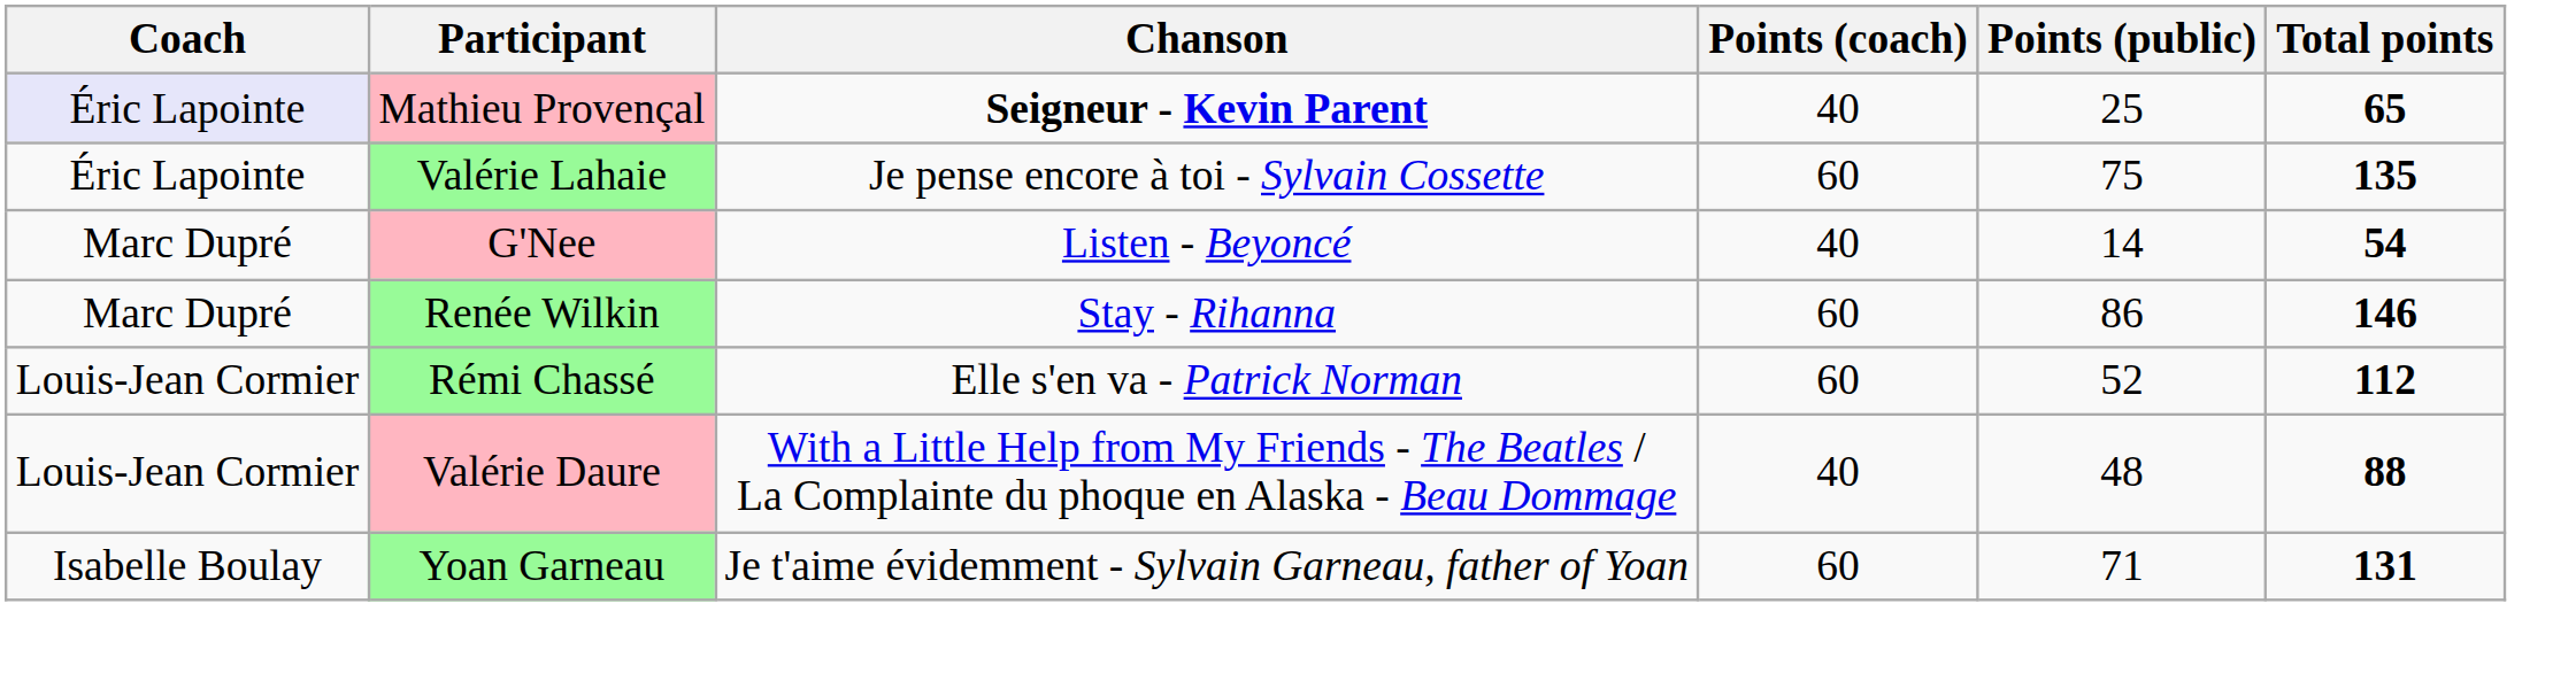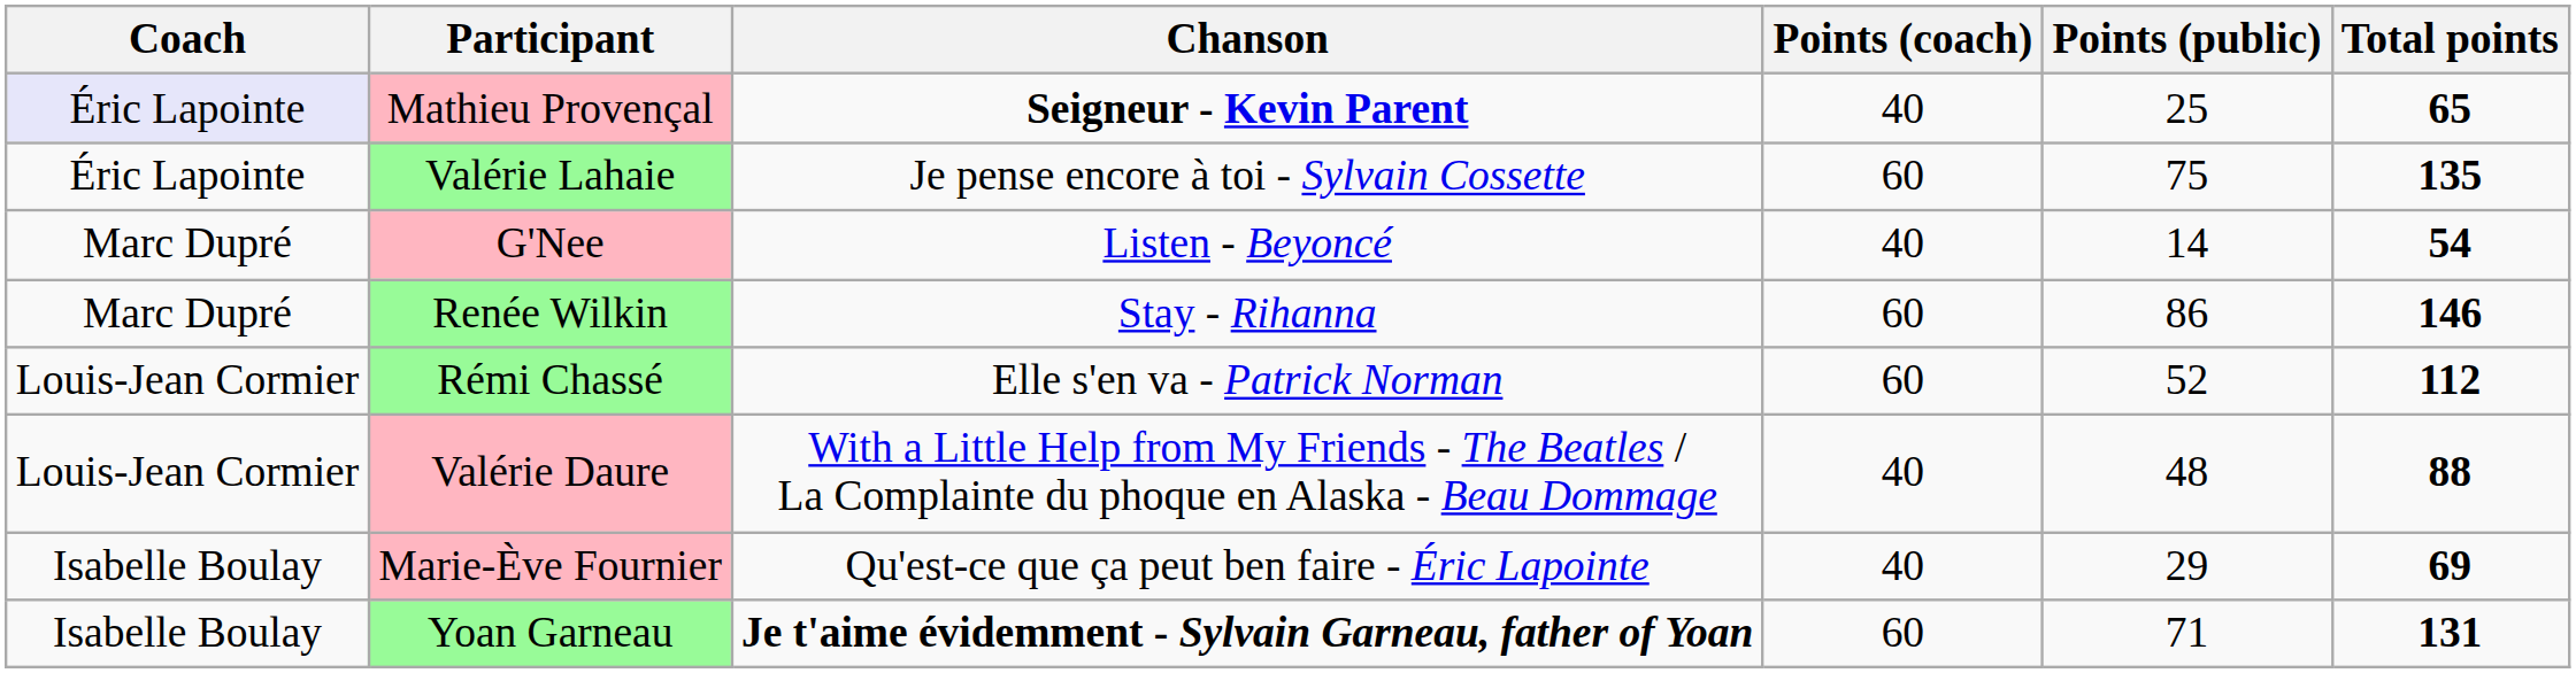 <table class="wikitable sortable" style="text-align: center; width: auto;">
 <tr>
 <th>Coach</th>
 <th colspan>Participant</th>
 <th>Chanson</th>
 <th>Points (coach)</th>
 <th>Points (public)</th>
 <th>Total points</th>
 </tr>
 <tr>
 <td style="background: lavender;">Éric Lapointe</td>
 <td style="background:lightpink">Mathieu Provençal</td>
 <td><strong>Seigneur - <a href='#'>Kevin Parent</a></strong></td>
 <td>40</td>
 <td>25</td>
 <td><strong>65</strong></td>
 </tr>
 <tr>
 <td>Éric Lapointe</td>
 <td style="background:palegreen">Valérie Lahaie</td>
 <td>Je pense encore à toi - <em><a href='#'>Sylvain Cossette</a></em></td>
 <td>60</td>
 <td>75</td>
 <td><strong>135</strong></td>
 </tr>
 <tr>
 <td>Marc Dupré</td>
 <td style="background:lightpink">G'Nee</td>
 <td><a href='#'>Listen</a> - <em><a href='#'>Beyoncé</a></em></td>
 <td>40</td>
 <td>14</td>
 <td><strong>54</strong></td>
 </tr>
 <tr>
 <td>Marc Dupré</td>
 <td style="background:palegreen">Renée Wilkin</td>
 <td><a href='#'>Stay</a> - <em><a href='#'>Rihanna</a></em></td>
 <td>60</td>
 <td>86</td>
 <td><strong>146</strong></td>
 </tr>
 <tr>
 <td>Louis-Jean Cormier</td>
 <td style="background:palegreen">Rémi Chassé</td>
 <td>Elle s'en va - <em><a href='#'>Patrick Norman</a></em></td>
 <td>60</td>
 <td>52</td>
 <td><strong>112</strong></td>
 </tr>
 <tr>
 <td>Louis-Jean Cormier</td>
 <td style="background:lightpink">Valérie Daure</td>
 <td><a href='#'>With a Little Help from My Friends</a> - <em><a href='#'>The Beatles</a></em> /<br>La Complainte du phoque en Alaska - <em><a href='#'>Beau Dommage</a></em></td>
 <td>40</td>
 <td>48</td>
 <td><strong>88</strong></td>
 </tr>
 <tr>
 <td>Isabelle Boulay</td>
+<td style="background:lightpink">Marie-Ève Fournier</td>
+<td>Qu'est-ce que ça peut ben faire - <em><a href='#'>Éric Lapointe</a></em></td>
+<td>40</td>
+<td>29</td>
+<td><strong>69</strong></td>
+</tr>
+<tr>
+<td>Isabelle Boulay</td>
 <td style="background:palegreen">Yoan Garneau</td>
-<td>Je t'aime évidemment - <em>Sylvain Garneau, father of Yoan</em></td>
+<td><strong>Je t'aime évidemment - <em>Sylvain Garneau, father of Yoan</em></strong></td>
 <td>60</td>
 <td>71</td>
 <td><strong>131</strong></td>
 </tr>
 </table>
